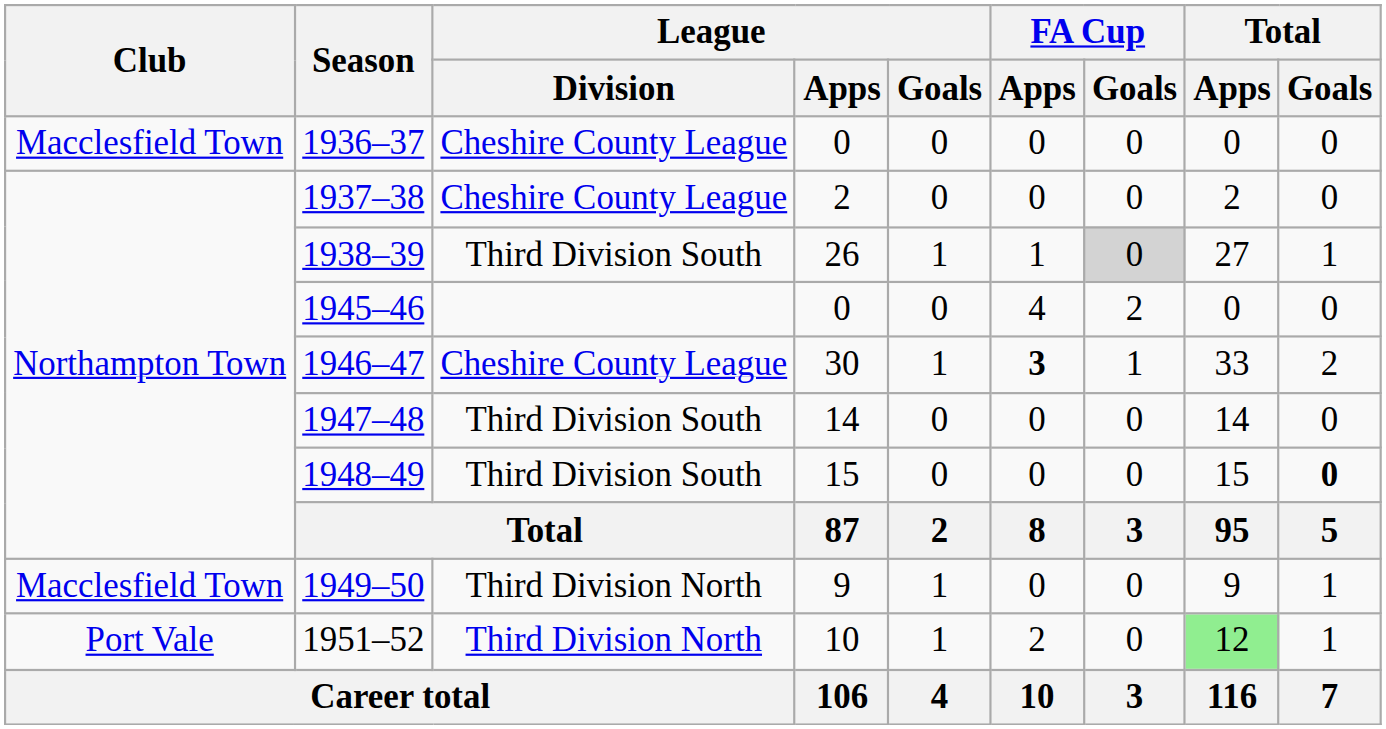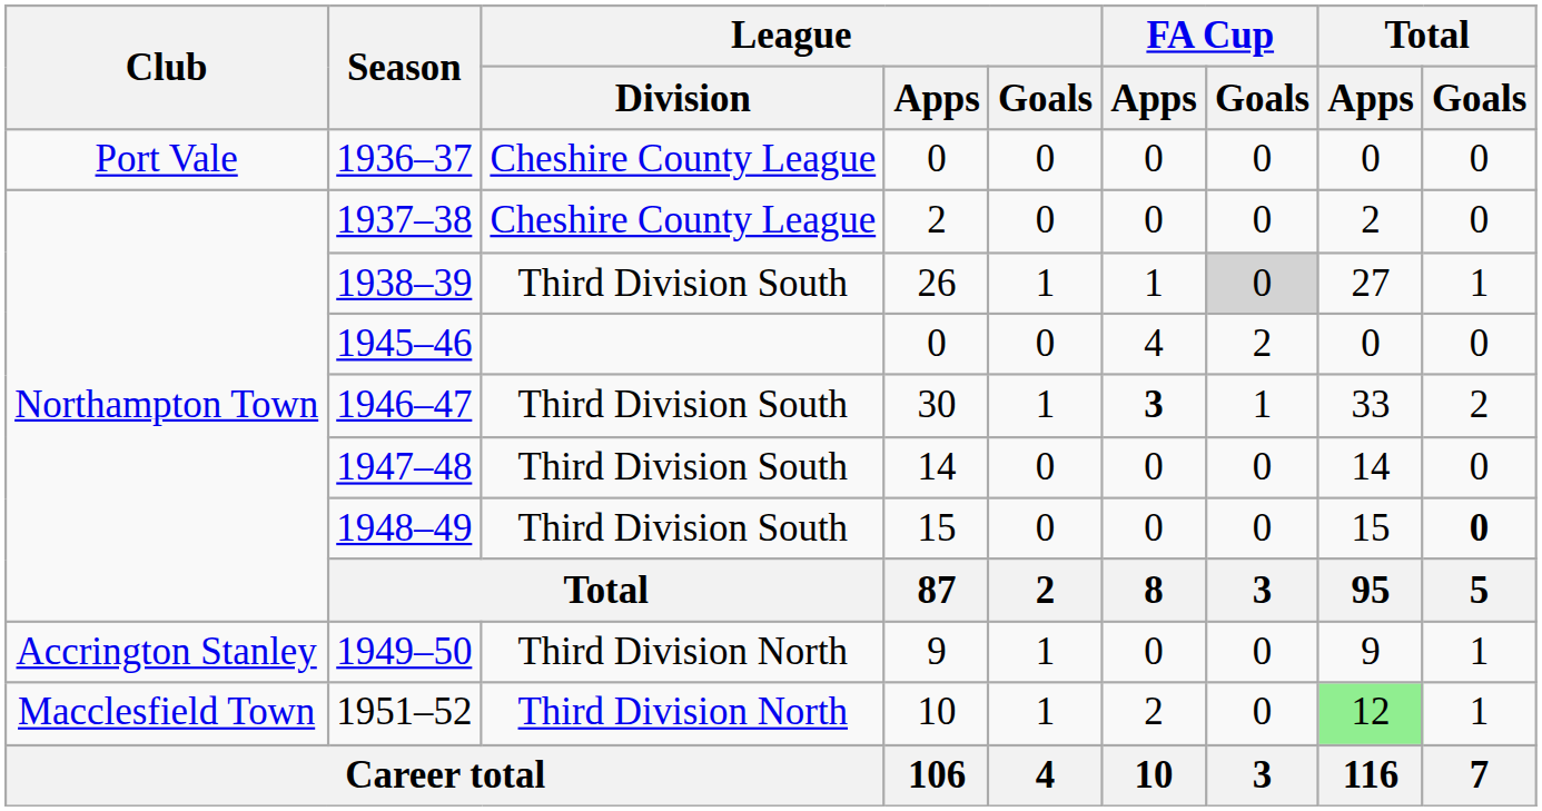 <table class="wikitable" style="text-align: center;">
 <tr>
 <th rowspan="2">Club</th>
 <th rowspan="2">Season</th>
 <th colspan="3">League</th>
 <th colspan="2"><a href='#'>FA Cup</a></th>
 <th colspan="2">Total</th>
 </tr>
 <tr>
 <th>Division</th>
 <th>Apps</th>
 <th>Goals</th>
 <th>Apps</th>
 <th>Goals</th>
 <th>Apps</th>
 <th>Goals</th>
 </tr>
 <tr>
-<td><a href='#'>Macclesfield Town</a></td>
+<td><a href='#'>Port Vale</a></td>
 <td><a href='#'>1936–37</a></td>
 <td><a href='#'>Cheshire County League</a></td>
 <td>0</td>
 <td>0</td>
 <td>0</td>
 <td>0</td>
 <td>0</td>
 <td>0</td>
 </tr>
 <tr>
 <td rowspan="7"><a href='#'>Northampton Town</a></td>
 <td><a href='#'>1937–38</a></td>
 <td><a href='#'>Cheshire County League</a></td>
 <td>2</td>
 <td>0</td>
 <td>0</td>
 <td>0</td>
 <td>2</td>
 <td>0</td>
 </tr>
 <tr>
 <td><a href='#'>1938–39</a></td>
 <td>Third Division South</td>
 <td>26</td>
 <td>1</td>
 <td>1</td>
 <td style="background: lightgrey;">0</td>
 <td>27</td>
 <td>1</td>
 </tr>
 <tr>
 <td><a href='#'>1945–46</a></td>
 <td></td>
 <td>0</td>
 <td>0</td>
 <td>4</td>
 <td>2</td>
 <td>0</td>
 <td>0</td>
 </tr>
 <tr>
 <td><a href='#'>1946–47</a></td>
-<td><a href='#'>Cheshire County League</a></td>
+<td>Third Division South</td>
 <td>30</td>
 <td>1</td>
 <td><strong>3</strong></td>
 <td>1</td>
 <td>33</td>
 <td>2</td>
 </tr>
 <tr>
 <td><a href='#'>1947–48</a></td>
 <td>Third Division South</td>
 <td>14</td>
 <td>0</td>
 <td>0</td>
 <td>0</td>
 <td>14</td>
 <td>0</td>
 </tr>
 <tr>
 <td><a href='#'>1948–49</a></td>
 <td>Third Division South</td>
 <td>15</td>
 <td>0</td>
 <td>0</td>
 <td>0</td>
 <td>15</td>
 <td><strong>0</strong></td>
 </tr>
 <tr>
 <th colspan="2">Total</th>
 <th>87</th>
 <th>2</th>
 <th>8</th>
 <th>3</th>
 <th>95</th>
 <th>5</th>
 </tr>
 <tr>
-<td><a href='#'>Macclesfield Town</a></td>
+<td><a href='#'>Accrington Stanley</a></td>
 <td><a href='#'>1949–50</a></td>
 <td>Third Division North</td>
 <td>9</td>
 <td>1</td>
 <td>0</td>
 <td>0</td>
 <td>9</td>
 <td>1</td>
 </tr>
 <tr>
-<td><a href='#'>Port Vale</a></td>
+<td><a href='#'>Macclesfield Town</a></td>
 <td>1951–52</td>
 <td><a href='#'>Third Division North</a></td>
 <td>10</td>
 <td>1</td>
 <td>2</td>
 <td>0</td>
 <td style="background: lightgreen;">12</td>
 <td>1</td>
 </tr>
 <tr>
 <th colspan="3">Career total</th>
 <th>106</th>
 <th>4</th>
 <th>10</th>
 <th>3</th>
 <th>116</th>
 <th>7</th>
 </tr>
 </table>
